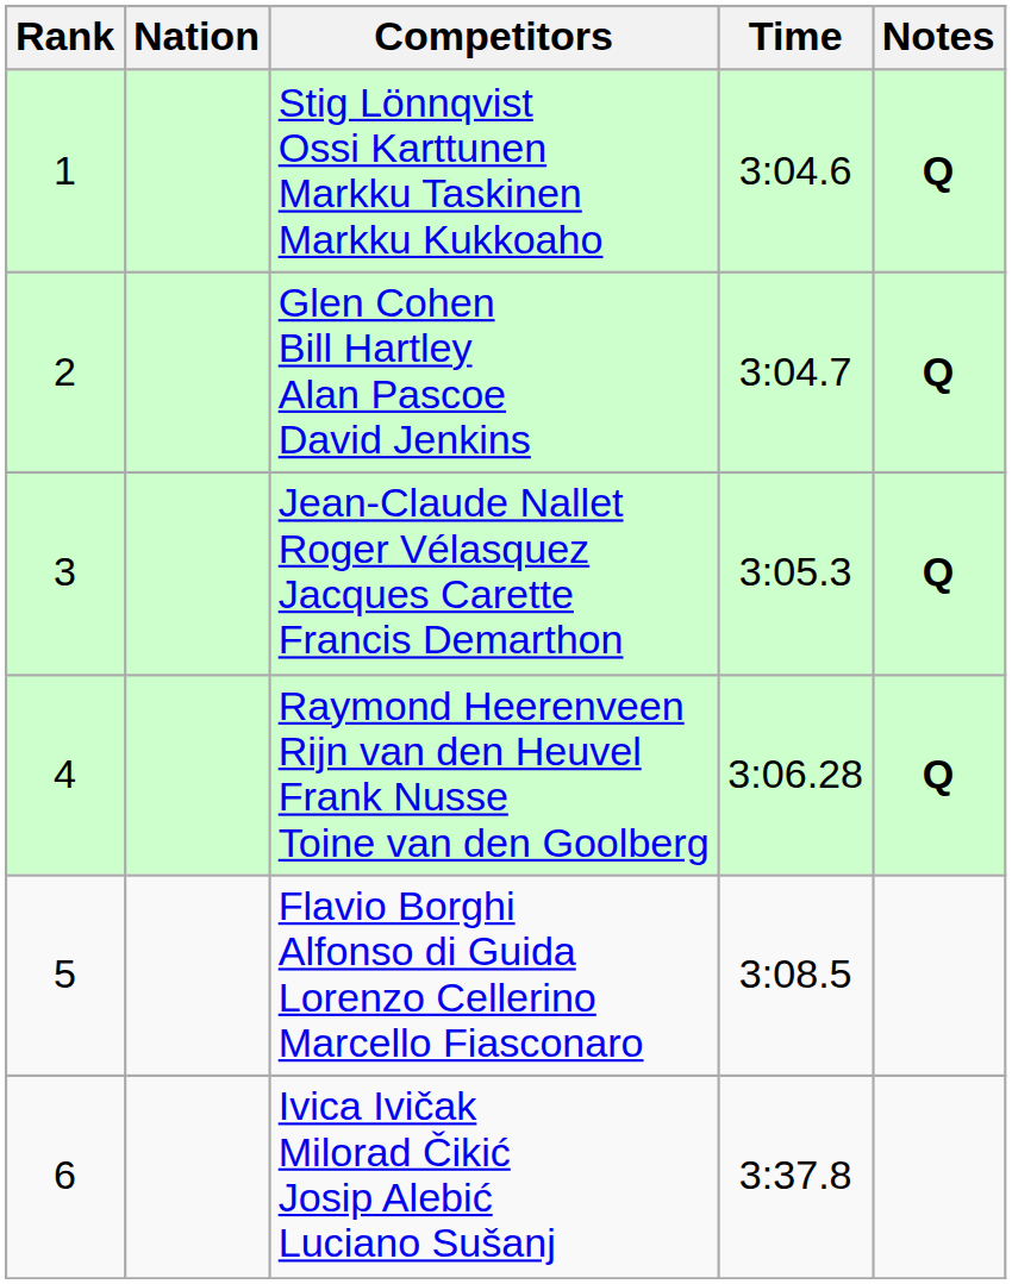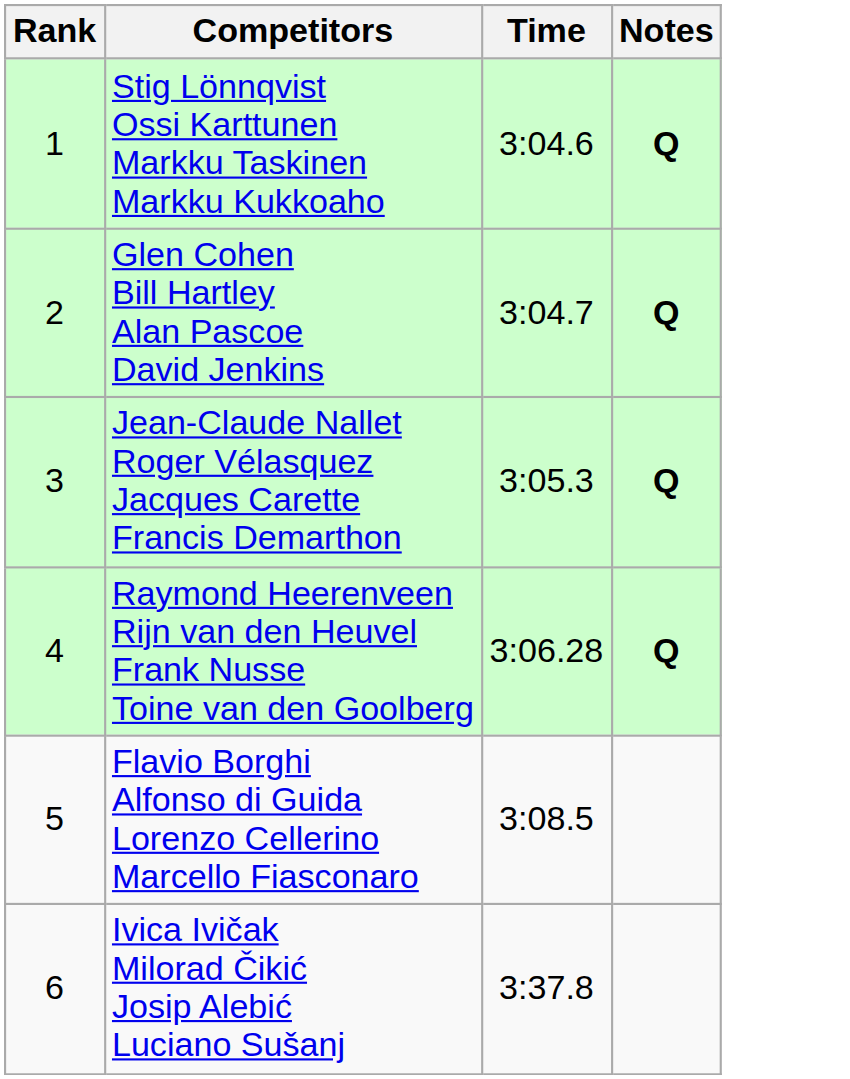 <table class="wikitable sortable" style="text-align:center">
 <tr>
 <th>Rank</th>
-<th>Nation</th>
 <th>Competitors</th>
 <th>Time</th>
 <th>Notes</th>
 </tr>
 <tr bgcolor=ccffcc>
 <td>1</td>
-<td align=left></td>
 <td align=left><a href='#'>Stig Lönnqvist</a><br><a href='#'>Ossi Karttunen</a><br><a href='#'>Markku Taskinen</a><br><a href='#'>Markku Kukkoaho</a></td>
 <td>3:04.6</td>
 <td><strong>Q</strong></td>
 </tr>
 <tr bgcolor=ccffcc>
 <td>2</td>
-<td align=left></td>
 <td align=left><a href='#'>Glen Cohen</a><br><a href='#'>Bill Hartley</a><br><a href='#'>Alan Pascoe</a><br><a href='#'>David Jenkins</a></td>
 <td>3:04.7</td>
 <td><strong>Q</strong></td>
 </tr>
 <tr bgcolor=ccffcc>
 <td>3</td>
-<td align=left></td>
 <td align=left><a href='#'>Jean-Claude Nallet</a><br><a href='#'>Roger Vélasquez</a><br><a href='#'>Jacques Carette</a><br><a href='#'>Francis Demarthon</a></td>
 <td>3:05.3</td>
 <td><strong>Q</strong></td>
 </tr>
 <tr bgcolor=ccffcc>
 <td>4</td>
-<td align=left></td>
 <td align=left><a href='#'>Raymond Heerenveen</a><br><a href='#'>Rijn van den Heuvel</a><br><a href='#'>Frank Nusse</a><br><a href='#'>Toine van den Goolberg</a></td>
 <td>3:06.28</td>
 <td><strong>Q</strong></td>
 </tr>
 <tr>
 <td>5</td>
-<td align=left></td>
 <td align=left><a href='#'>Flavio Borghi</a><br><a href='#'>Alfonso di Guida</a><br><a href='#'>Lorenzo Cellerino</a><br><a href='#'>Marcello Fiasconaro</a></td>
 <td>3:08.5</td>
 <td></td>
 </tr>
 <tr>
 <td>6</td>
-<td align=left></td>
 <td align=left><a href='#'>Ivica Ivičak</a><br><a href='#'>Milorad Čikić</a><br><a href='#'>Josip Alebić</a><br><a href='#'>Luciano Sušanj</a></td>
 <td>3:37.8</td>
 <td></td>
 </tr>
 </table>
